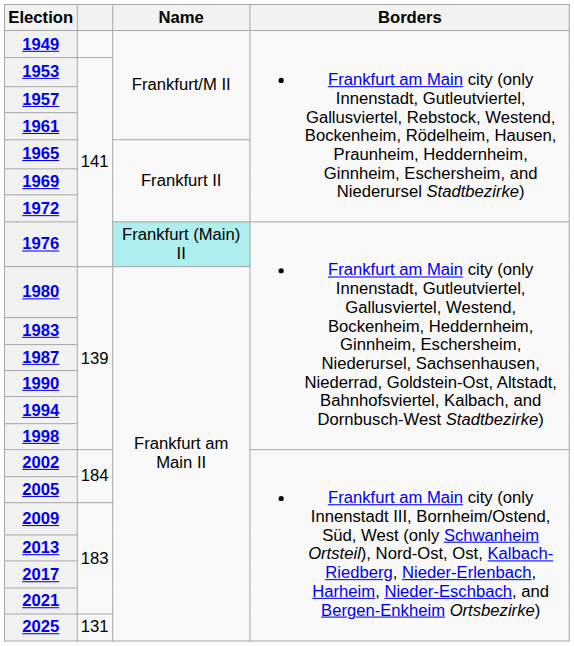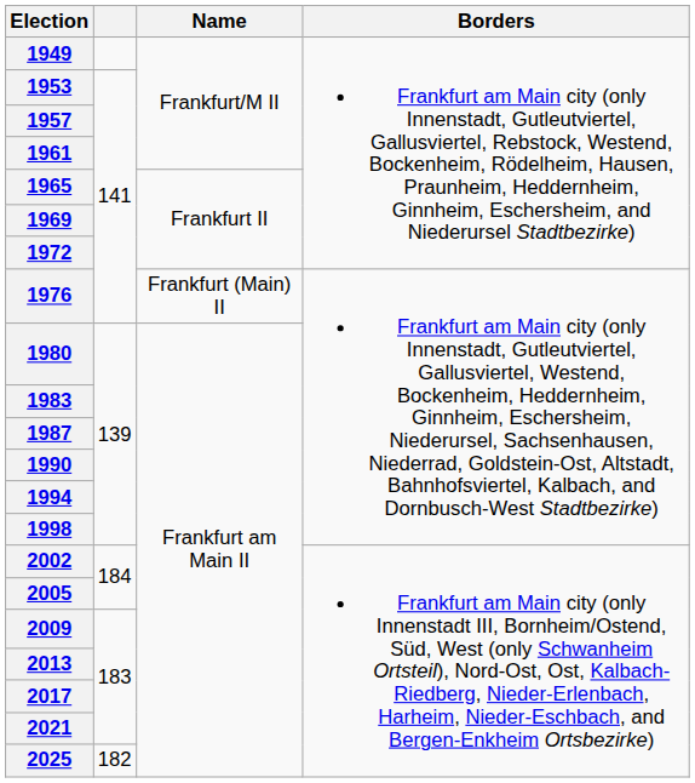 <table class=wikitable style="text-align:center">
 <tr>
 <th>Election</th>
 <th></th>
 <th width=125px>Name</th>
 <th width=300px>Borders</th>
 </tr>
 <tr>
 <th><a href='#'>1949</a></th>
 <td></td>
 <td rowspan=4>Frankfurt/M II</td>
 <td rowspan=7><br><ul><li><a href='#'>Frankfurt am Main</a> city (only Innenstadt, Gutleutviertel, Gallusviertel, Rebstock, Westend, Bockenheim, Rödelheim, Hausen, Praunheim, Heddernheim, Ginnheim, Eschersheim, and Niederursel <em>Stadtbezirke</em>)</li></ul></td>
 </tr>
 <tr>
 <th><a href='#'>1953</a></th>
 <td rowspan=7>141</td>
 </tr>
 <tr>
 <th><a href='#'>1957</a></th>
 </tr>
 <tr>
 <th><a href='#'>1961</a></th>
 </tr>
 <tr>
 <th><a href='#'>1965</a></th>
 <td rowspan=3>Frankfurt II</td>
 </tr>
 <tr>
 <th><a href='#'>1969</a></th>
 </tr>
 <tr>
 <th><a href='#'>1972</a></th>
 </tr>
 <tr>
 <th><a href='#'>1976</a></th>
-<td style="background: paleturquoise;">Frankfurt (Main) II</td>
+<td>Frankfurt (Main) II</td>
 <td rowspan=7><br><ul><li><a href='#'>Frankfurt am Main</a> city (only Innenstadt, Gutleutviertel, Gallusviertel, Westend, Bockenheim, Heddernheim, Ginnheim, Eschersheim, Niederursel, Sachsenhausen, Niederrad, Goldstein-Ost, Altstadt, Bahnhofsviertel, Kalbach, and Dornbusch-West <em>Stadtbezirke</em>)</li></ul></td>
 </tr>
 <tr>
 <th><a href='#'>1980</a></th>
 <td rowspan=6>139</td>
 <td rowspan=13>Frankfurt am Main II</td>
 </tr>
 <tr>
 <th><a href='#'>1983</a></th>
 </tr>
 <tr>
 <th><a href='#'>1987</a></th>
 </tr>
 <tr>
 <th><a href='#'>1990</a></th>
 </tr>
 <tr>
 <th><a href='#'>1994</a></th>
 </tr>
 <tr>
 <th><a href='#'>1998</a></th>
 </tr>
 <tr>
 <th><a href='#'>2002</a></th>
 <td rowspan=2>184</td>
 <td rowspan=7><br><ul><li><a href='#'>Frankfurt am Main</a> city (only Innenstadt III, Bornheim/Ostend, Süd, West (only <a href='#'>Schwanheim</a> <em>Ortsteil</em>), Nord-Ost, Ost, <a href='#'>Kalbach-Riedberg</a>, <a href='#'>Nieder-Erlenbach</a>, <a href='#'>Harheim</a>, <a href='#'>Nieder-Eschbach</a>, and <a href='#'>Bergen-Enkheim</a> <em>Ortsbezirke</em>)</li></ul></td>
 </tr>
 <tr>
 <th><a href='#'>2005</a></th>
 </tr>
 <tr>
 <th><a href='#'>2009</a></th>
 <td rowspan=4>183</td>
 </tr>
 <tr>
 <th><a href='#'>2013</a></th>
 </tr>
 <tr>
 <th><a href='#'>2017</a></th>
 </tr>
 <tr>
 <th><a href='#'>2021</a></th>
 </tr>
 <tr>
 <th><a href='#'>2025</a></th>
-<td>131</td>
+<td>182</td>
 </tr>
 </table>
